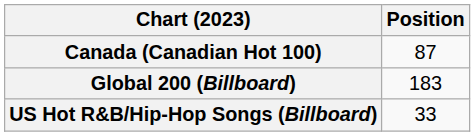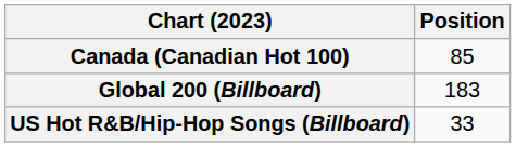 <table class="wikitable sortable plainrowheaders" style="text-align:center">
 <tr>
 <th scope="col">Chart (2023)</th>
 <th scope="col">Position</th>
 </tr>
 <tr>
 <th scope="row">Canada (Canadian Hot 100)</th>
-<td>87</td>
+<td>85</td>
 </tr>
 <tr>
 <th scope="row">Global 200 (<em>Billboard</em>)</th>
 <td>183</td>
 </tr>
 <tr>
 <th scope="row">US Hot R&B/Hip-Hop Songs (<em>Billboard</em>)</th>
 <td>33</td>
 </tr>
 </table>
